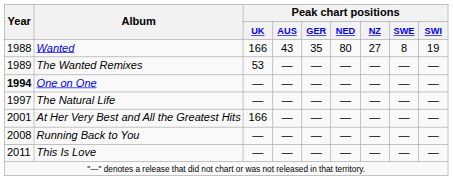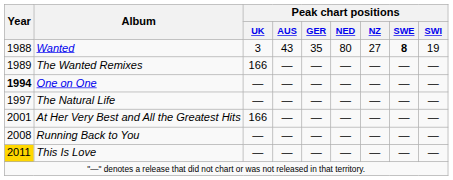 <table class="wikitable">
 <tr>
 <th scope="col" rowspan="2">Year</th>
 <th scope="col" rowspan="2">Album</th>
 <th scope="col" colspan="7">Peak chart positions</th>
 </tr>
 <tr>
 <th width="35"><small><a href='#'>UK</a></small><br></th>
 <th width="35"><small><a href='#'>AUS</a></small><br></th>
 <th style="width:35px;"><small><a href='#'>GER</a></small><br></th>
 <th style="width:35px;"><small><a href='#'>NED</a></small><br></th>
 <th style="width:35px;"><small><a href='#'>NZ</a></small><br></th>
 <th style="width:35px;"><small><a href='#'>SWE</a></small><br></th>
 <th style="width:35px;"><small><a href='#'>SWI</a></small><br></th>
 </tr>
 <tr>
 <td>1988</td>
 <td><em><a href='#'>Wanted</a></em></td>
-<td style="text-align:center;">166</td>
+<td style="text-align:center;">3</td>
 <td style="text-align:center;">43</td>
 <td style="text-align:center;">35</td>
 <td style="text-align:center;">80</td>
 <td style="text-align:center;">27</td>
-<td style="text-align:center;">8</td>
+<td style="text-align:center;"><strong>8</strong></td>
 <td style="text-align:center;">19</td>
 </tr>
 <tr>
 <td>1989</td>
 <td><em>The Wanted Remixes</em></td>
-<td style="text-align:center;">53</td>
+<td style="text-align:center;">166</td>
 <td style="text-align:center;">—</td>
 <td style="text-align:center;">—</td>
 <td style="text-align:center;">—</td>
 <td style="text-align:center;">—</td>
 <td style="text-align:center;">—</td>
 <td style="text-align:center;">—</td>
 </tr>
 <tr>
 <td><strong>1994</strong></td>
 <td><em><a href='#'>One on One</a></em></td>
 <td style="text-align:center;">—</td>
 <td style="text-align:center;">—</td>
 <td style="text-align:center;">—</td>
 <td style="text-align:center;">—</td>
 <td style="text-align:center;">—</td>
 <td style="text-align:center;">—</td>
 <td style="text-align:center;">—</td>
 </tr>
 <tr>
 <td>1997</td>
 <td><em>The Natural Life</em></td>
 <td style="text-align:center;">—</td>
 <td style="text-align:center;">—</td>
 <td style="text-align:center;">—</td>
 <td style="text-align:center;">—</td>
 <td style="text-align:center;">—</td>
 <td style="text-align:center;">—</td>
 <td style="text-align:center;">—</td>
 </tr>
 <tr>
 <td>2001</td>
 <td><em>At Her Very Best and All the Greatest Hits</em></td>
 <td style="text-align:center;">166</td>
 <td style="text-align:center;">—</td>
 <td style="text-align:center;">—</td>
 <td style="text-align:center;">—</td>
 <td style="text-align:center;">—</td>
 <td style="text-align:center;">—</td>
 <td style="text-align:center;">—</td>
 </tr>
 <tr>
 <td>2008</td>
 <td><em>Running Back to You</em></td>
 <td style="text-align:center;">—</td>
 <td style="text-align:center;">—</td>
 <td style="text-align:center;">—</td>
 <td style="text-align:center;">—</td>
 <td style="text-align:center;">—</td>
 <td style="text-align:center;">—</td>
 <td style="text-align:center;">—</td>
 </tr>
 <tr>
-<td>2011</td>
+<td style="background: gold;">2011</td>
 <td><em>This Is Love</em></td>
 <td style="text-align:center;">—</td>
 <td style="text-align:center;">—</td>
 <td style="text-align:center;">—</td>
 <td style="text-align:center;">—</td>
 <td style="text-align:center;">—</td>
 <td style="text-align:center;">—</td>
 <td style="text-align:center;">—</td>
 </tr>
 <tr>
 <td colspan="9" style="text-align:center; font-size:9pt;">"—" denotes a release that did not chart or was not released in that territory.</td>
 </tr>
 </table>
